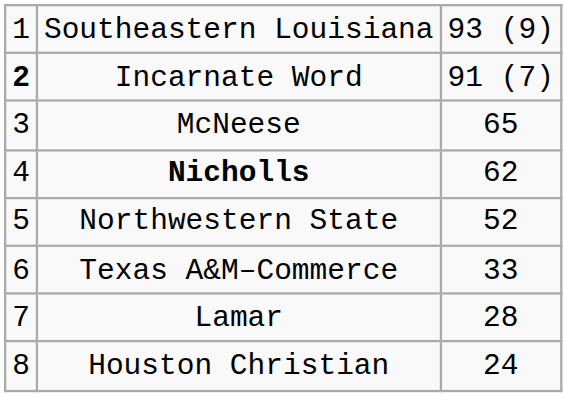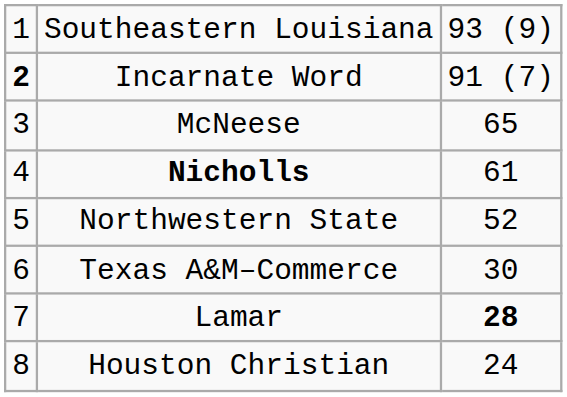 <table class="wikitable">
 <tr align="center">
 <td>1</td>
 <td>Southeastern Louisiana</td>
 <td>93 (9)</td>
 </tr>
 <tr align="center">
 <td><strong>2</strong></td>
 <td>Incarnate Word</td>
 <td>91 (7)</td>
 </tr>
 <tr align="center">
 <td>3</td>
 <td>McNeese</td>
 <td>65</td>
 </tr>
 <tr align="center">
 <td>4</td>
 <td><strong>Nicholls</strong></td>
-<td>62</td>
+<td>61</td>
 </tr>
 <tr align="center">
 <td>5</td>
 <td>Northwestern State</td>
 <td>52</td>
 </tr>
 <tr align="center">
 <td>6</td>
 <td>Texas A&M–Commerce</td>
-<td>33</td>
+<td>30</td>
 </tr>
 <tr align="center">
 <td>7</td>
 <td>Lamar</td>
-<td>28</td>
+<td><strong>28</strong></td>
 </tr>
 <tr align="center">
 <td>8</td>
 <td>Houston Christian</td>
 <td>24</td>
 </tr>
 </table>
